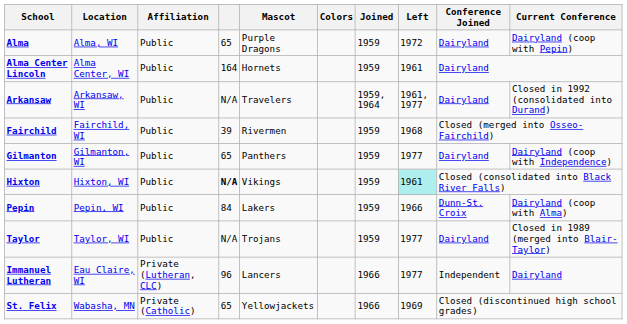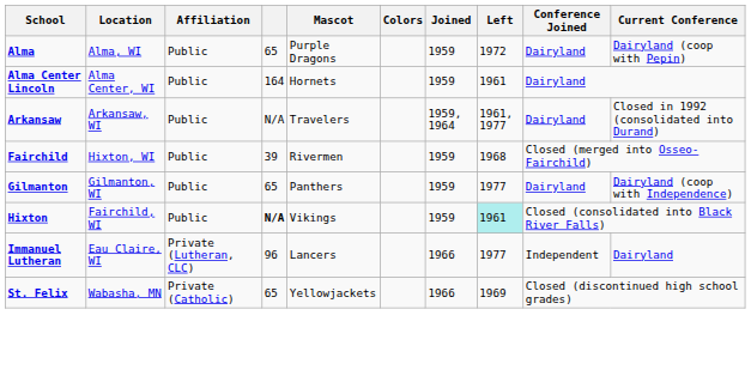 <table class="wikitable sortable">
 <tr>
 <th>School</th>
 <th>Location</th>
 <th>Affiliation</th>
 <th></th>
 <th>Mascot</th>
 <th>Colors</th>
 <th>Joined</th>
 <th>Left</th>
 <th>Conference Joined</th>
 <th>Current Conference</th>
 </tr>
 <tr>
 <td><a href='#'><strong>Alma</strong></a></td>
 <td><a href='#'>Alma, WI</a></td>
 <td>Public</td>
 <td>65</td>
 <td>Purple Dragons</td>
 <td> </td>
 <td>1959</td>
 <td>1972</td>
 <td><a href='#'>Dairyland</a></td>
 <td><a href='#'>Dairyland</a> (coop with <a href='#'>Pepin</a>)</td>
 </tr>
 <tr>
 <td><a href='#'><strong>Alma Center Lincoln</strong></a></td>
 <td><a href='#'>Alma Center, WI</a></td>
 <td>Public</td>
 <td>164</td>
 <td>Hornets</td>
 <td> </td>
 <td>1959</td>
 <td>1961</td>
 <td colspan="2"><a href='#'>Dairyland</a></td>
 </tr>
 <tr>
 <td><a href='#'><strong>Arkansaw</strong></a></td>
 <td><a href='#'>Arkansaw, WI</a></td>
 <td>Public</td>
 <td>N/A</td>
 <td>Travelers</td>
 <td> </td>
 <td>1959, 1964</td>
 <td>1961, 1977</td>
 <td><a href='#'>Dairyland</a></td>
 <td>Closed in 1992 (consolidated into <a href='#'>Durand</a>)</td>
 </tr>
 <tr>
 <td><a href='#'><strong>Fairchild</strong></a></td>
-<td><a href='#'>Fairchild, WI</a></td>
+<td><a href='#'>Hixton, WI</a></td>
 <td>Public</td>
 <td>39</td>
 <td>Rivermen</td>
 <td> </td>
 <td>1959</td>
 <td>1968</td>
 <td colspan="2">Closed (merged into <a href='#'>Osseo-Fairchild</a>)</td>
 </tr>
 <tr>
 <td><a href='#'><strong>Gilmanton</strong></a></td>
 <td><a href='#'>Gilmanton, WI</a></td>
 <td>Public</td>
 <td>65</td>
 <td>Panthers</td>
 <td> </td>
 <td>1959</td>
 <td>1977</td>
 <td><a href='#'>Dairyland</a></td>
 <td><a href='#'>Dairyland</a> (coop with <a href='#'>Independence</a>)</td>
 </tr>
 <tr>
 <td><a href='#'><strong>Hixton</strong></a></td>
-<td><a href='#'>Hixton, WI</a></td>
+<td><a href='#'>Fairchild, WI</a></td>
 <td>Public</td>
 <td><strong>N/A</strong></td>
 <td>Vikings</td>
 <td> </td>
 <td>1959</td>
 <td style="background: paleturquoise;">1961</td>
 <td colspan="2">Closed (consolidated into <a href='#'>Black River Falls</a>)</td>
-</tr>
-<tr>
-<td><a href='#'><strong>Pepin</strong></a></td>
-<td><a href='#'>Pepin, WI</a></td>
-<td>Public</td>
-<td>84</td>
-<td>Lakers</td>
-<td> </td>
-<td>1959</td>
-<td>1966</td>
-<td><a href='#'>Dunn-St. Croix</a></td>
-<td><a href='#'>Dairyland</a> (coop with <a href='#'>Alma</a>)</td>
-</tr>
-<tr>
-<td><a href='#'><strong>Taylor</strong></a></td>
-<td><a href='#'>Taylor, WI</a></td>
-<td>Public</td>
-<td>N/A</td>
-<td>Trojans</td>
-<td> </td>
-<td>1959</td>
-<td>1977</td>
-<td><a href='#'>Dairyland</a></td>
-<td>Closed in 1989 (merged into <a href='#'>Blair-Taylor</a>)</td>
 </tr>
 <tr>
 <td><a href='#'><strong>Immanuel Lutheran</strong></a></td>
 <td><a href='#'>Eau Claire, WI</a></td>
 <td>Private (<a href='#'>Lutheran</a>, <a href='#'>CLC</a>)</td>
 <td>96</td>
 <td>Lancers</td>
 <td> </td>
 <td>1966</td>
 <td>1977</td>
 <td>Independent</td>
 <td><a href='#'>Dairyland</a></td>
 </tr>
 <tr>
 <td><a href='#'><strong>St. Felix</strong></a></td>
 <td><a href='#'>Wabasha, MN</a></td>
 <td>Private (<a href='#'>Catholic</a>)</td>
 <td>65</td>
 <td>Yellowjackets</td>
 <td> </td>
 <td>1966</td>
 <td>1969</td>
 <td colspan="2">Closed (discontinued high school grades)</td>
 </tr>
 </table>
